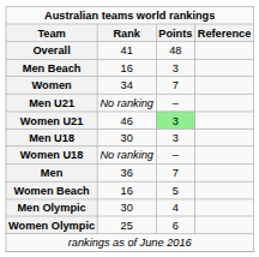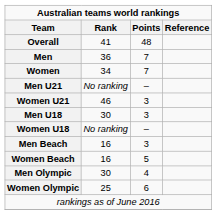 <table class="wikitable" style="font-size: 90%; float: right; margin-left: 1em;">
 <tr>
 <td colspan="4" style="text-align:center;"><strong>Australian teams world rankings</strong></td>
 </tr>
 <tr>
 <th>Team</th>
 <th>Rank</th>
 <th>Points</th>
 <th>Reference</th>
 </tr>
 <tr>
 <th>Overall</th>
 <td style="text-align:center;">41</td>
 <td style="text-align:center;">48</td>
 <td></td>
 </tr>
 <tr>
-<th>Men Beach</th>
-<td style="text-align:center;">16</td>
-<td style="text-align:center;">3</td>
+<th>Men</th>
+<td style="text-align:center;">36</td>
+<td style="text-align:center;">7</td>
 <td></td>
 </tr>
 <tr>
 <th>Women</th>
 <td style="text-align:center;">34</td>
 <td style="text-align:center;">7</td>
 <td></td>
 </tr>
 <tr>
 <th>Men U21</th>
 <td><em>No ranking</em></td>
 <td style="text-align:center;">–</td>
 <td></td>
 </tr>
 <tr>
 <th>Women U21</th>
 <td style="text-align:center;">46</td>
-<td style="background: lightgreen; text-align:center;">3</td>
+<td style="text-align:center;">3</td>
 <td></td>
 </tr>
 <tr>
 <th>Men U18</th>
 <td style="text-align:center;">30</td>
 <td style="text-align:center;">3</td>
 <td></td>
 </tr>
 <tr>
 <th>Women U18</th>
 <td><em>No ranking</em></td>
 <td style="text-align:center;">–</td>
 <td></td>
 </tr>
 <tr>
-<th>Men</th>
-<td style="text-align:center;">36</td>
-<td style="text-align:center;">7</td>
+<th>Men Beach</th>
+<td style="text-align:center;">16</td>
+<td style="text-align:center;">3</td>
 <td></td>
 </tr>
 <tr>
 <th>Women Beach</th>
 <td style="text-align:center;">16</td>
 <td style="text-align:center;">5</td>
 <td></td>
 </tr>
 <tr>
 <th>Men Olympic</th>
 <td style="text-align:center;">30</td>
 <td style="text-align:center;">4</td>
 <td></td>
 </tr>
 <tr>
 <th>Women Olympic</th>
 <td style="text-align:center;">25</td>
 <td style="text-align:center;">6</td>
 <td></td>
 </tr>
 <tr>
 <td colspan=4, style="text-align:center;"><em>rankings as of June 2016</em></td>
 </tr>
 <tr>
 </tr>
 </table>
